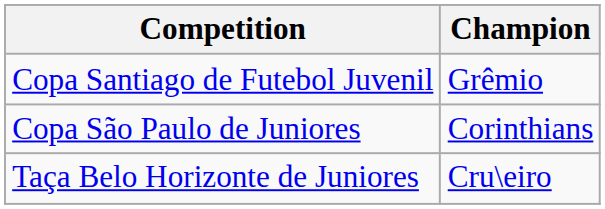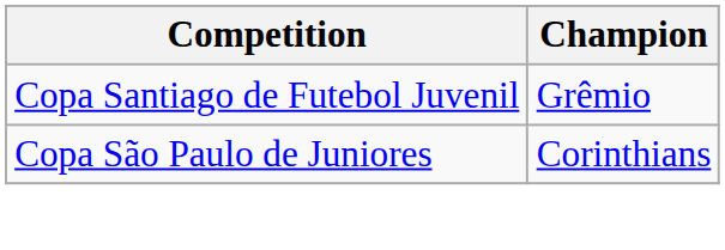 <table class="wikitable">
 <tr>
 <th>Competition</th>
 <th>Champion</th>
 </tr>
 <tr>
 <td><a href='#'>Copa Santiago de Futebol Juvenil</a></td>
 <td><a href='#'>Grêmio</a></td>
 </tr>
 <tr>
 <td><a href='#'>Copa São Paulo de Juniores</a></td>
 <td><a href='#'>Corinthians</a></td>
 </tr>
-<tr>
-<td><a href='#'>Taça Belo Horizonte de Juniores</a></td>
-<td><a href='#'>Cru\eiro</a></td>
-</tr>
 </table>
